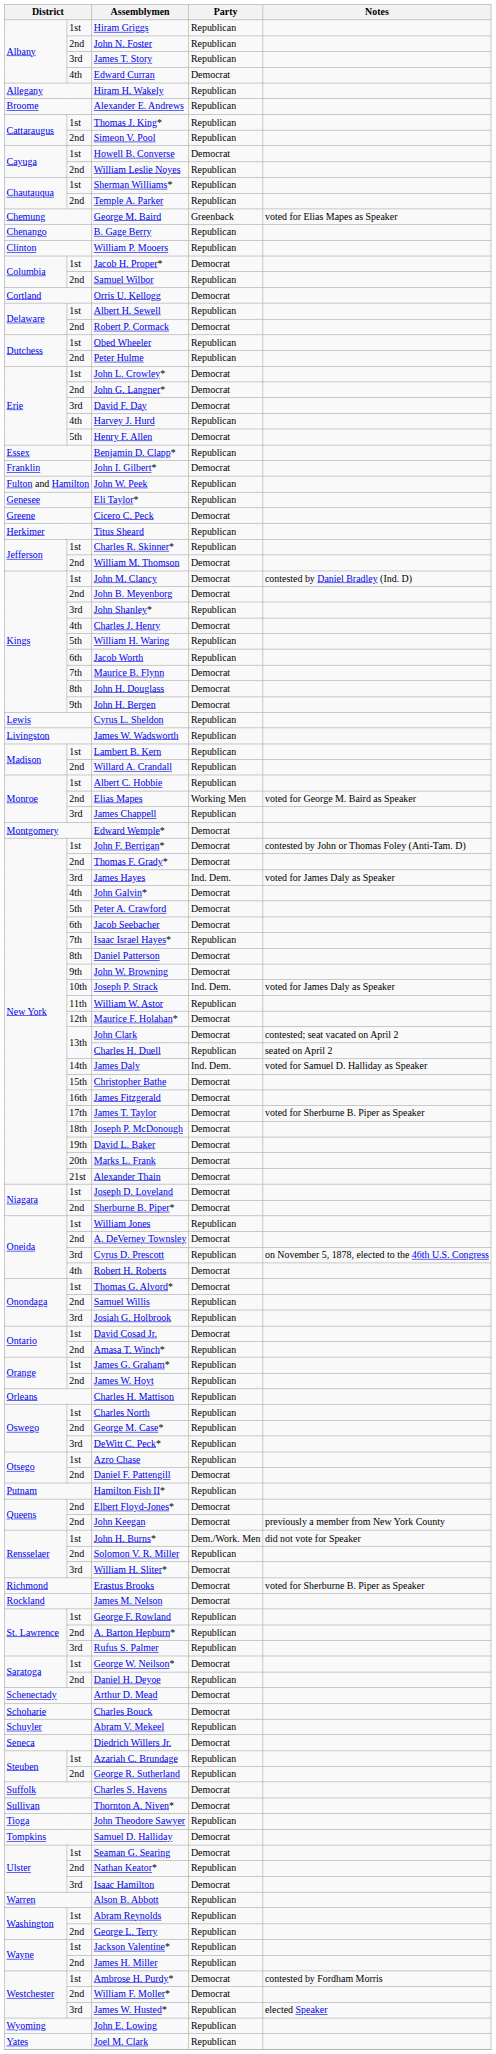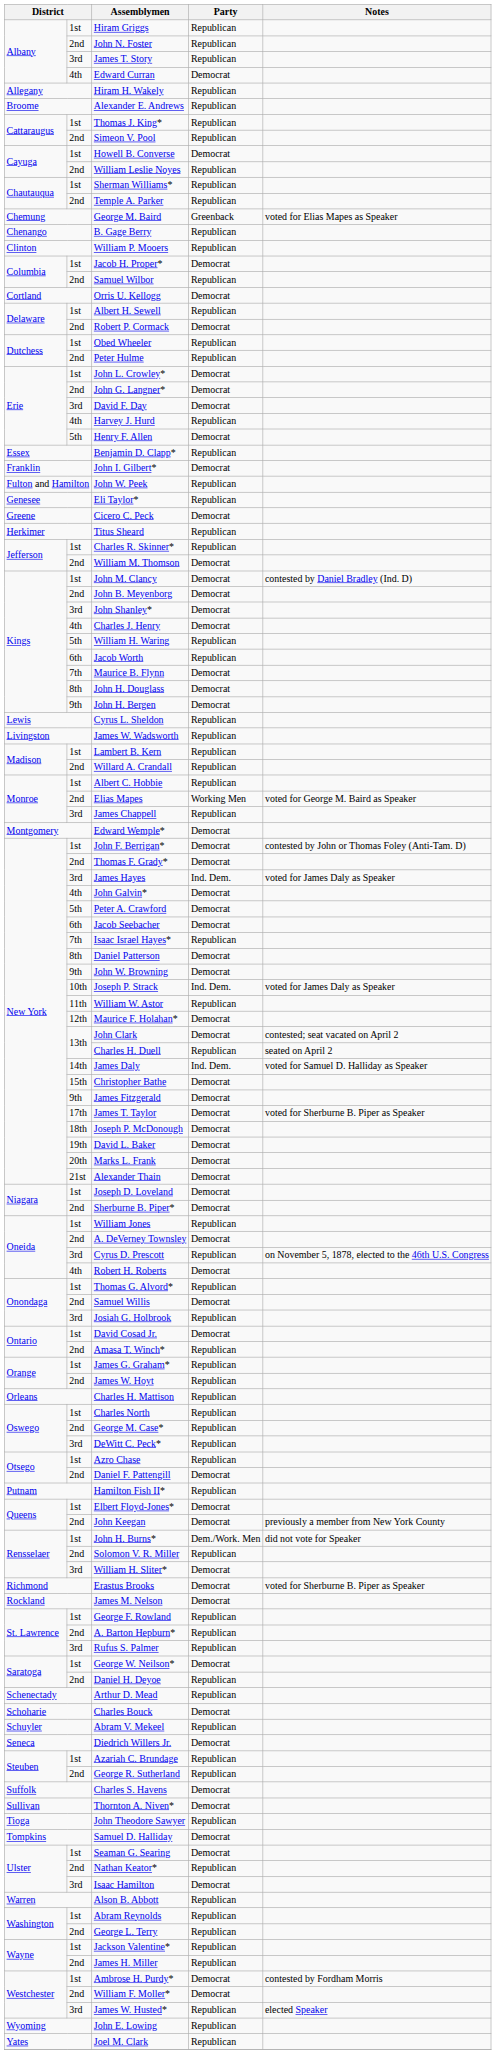 <table class=wikitable>
 <tr>
 <th colspan="2">District</th>
 <th>Assemblymen</th>
 <th>Party</th>
 <th>Notes</th>
 </tr>
 <tr>
 <td rowspan="4"><a href='#'>Albany</a></td>
 <td>1st</td>
 <td><a href='#'>Hiram Griggs</a></td>
 <td>Republican</td>
 <td></td>
 </tr>
 <tr>
 <td>2nd</td>
 <td><a href='#'>John N. Foster</a></td>
 <td>Republican</td>
 <td></td>
 </tr>
 <tr>
 <td>3rd</td>
 <td><a href='#'>James T. Story</a></td>
 <td>Republican</td>
 <td></td>
 </tr>
 <tr>
 <td>4th</td>
 <td><a href='#'>Edward Curran</a></td>
 <td>Democrat</td>
 <td></td>
 </tr>
 <tr>
 <td colspan="2"><a href='#'>Allegany</a></td>
 <td><a href='#'>Hiram H. Wakely</a></td>
 <td>Republican</td>
 <td></td>
 </tr>
 <tr>
 <td colspan="2"><a href='#'>Broome</a></td>
 <td><a href='#'>Alexander E. Andrews</a></td>
 <td>Republican</td>
 <td></td>
 </tr>
 <tr>
 <td rowspan="2"><a href='#'>Cattaraugus</a></td>
 <td>1st</td>
 <td><a href='#'>Thomas J. King</a>*</td>
 <td>Republican</td>
 <td></td>
 </tr>
 <tr>
 <td>2nd</td>
 <td><a href='#'>Simeon V. Pool</a></td>
 <td>Republican</td>
 <td></td>
 </tr>
 <tr>
 <td rowspan="2"><a href='#'>Cayuga</a></td>
 <td>1st</td>
 <td><a href='#'>Howell B. Converse</a></td>
 <td>Democrat</td>
 <td></td>
 </tr>
 <tr>
 <td>2nd</td>
 <td><a href='#'>William Leslie Noyes</a></td>
 <td>Republican</td>
 <td></td>
 </tr>
 <tr>
 <td rowspan="2"><a href='#'>Chautauqua</a></td>
 <td>1st</td>
 <td><a href='#'>Sherman Williams</a>*</td>
 <td>Republican</td>
 <td></td>
 </tr>
 <tr>
 <td>2nd</td>
 <td><a href='#'>Temple A. Parker</a></td>
 <td>Republican</td>
 <td></td>
 </tr>
 <tr>
 <td colspan="2"><a href='#'>Chemung</a></td>
 <td><a href='#'>George M. Baird</a></td>
 <td>Greenback</td>
 <td>voted for Elias Mapes as Speaker</td>
 </tr>
 <tr>
 <td colspan="2"><a href='#'>Chenango</a></td>
 <td><a href='#'>B. Gage Berry</a></td>
 <td>Republican</td>
 <td></td>
 </tr>
 <tr>
 <td colspan="2"><a href='#'>Clinton</a></td>
 <td><a href='#'>William P. Mooers</a></td>
 <td>Republican</td>
 <td></td>
 </tr>
 <tr>
 <td rowspan="2"><a href='#'>Columbia</a></td>
 <td>1st</td>
 <td><a href='#'>Jacob H. Proper</a>*</td>
 <td>Democrat</td>
 <td></td>
 </tr>
 <tr>
 <td>2nd</td>
 <td><a href='#'>Samuel Wilbor</a></td>
 <td>Republican</td>
 <td></td>
 </tr>
 <tr>
 <td colspan="2"><a href='#'>Cortland</a></td>
 <td><a href='#'>Orris U. Kellogg</a></td>
 <td>Democrat</td>
 <td></td>
 </tr>
 <tr>
 <td rowspan="2"><a href='#'>Delaware</a></td>
 <td>1st</td>
 <td><a href='#'>Albert H. Sewell</a></td>
 <td>Republican</td>
 <td></td>
 </tr>
 <tr>
 <td>2nd</td>
 <td><a href='#'>Robert P. Cormack</a></td>
 <td>Democrat</td>
 <td></td>
 </tr>
 <tr>
 <td rowspan="2"><a href='#'>Dutchess</a></td>
 <td>1st</td>
 <td><a href='#'>Obed Wheeler</a></td>
 <td>Republican</td>
 <td></td>
 </tr>
 <tr>
 <td>2nd</td>
 <td><a href='#'>Peter Hulme</a></td>
 <td>Republican</td>
 <td></td>
 </tr>
 <tr>
 <td rowspan="5"><a href='#'>Erie</a></td>
 <td>1st</td>
 <td><a href='#'>John L. Crowley</a>*</td>
 <td>Democrat</td>
 <td></td>
 </tr>
 <tr>
 <td>2nd</td>
 <td><a href='#'>John G. Langner</a>*</td>
 <td>Democrat</td>
 <td></td>
 </tr>
 <tr>
 <td>3rd</td>
 <td><a href='#'>David F. Day</a></td>
 <td>Democrat</td>
 <td></td>
 </tr>
 <tr>
 <td>4th</td>
 <td><a href='#'>Harvey J. Hurd</a></td>
 <td>Republican</td>
 <td></td>
 </tr>
 <tr>
 <td>5th</td>
 <td><a href='#'>Henry F. Allen</a></td>
 <td>Democrat</td>
 <td></td>
 </tr>
 <tr>
 <td colspan="2"><a href='#'>Essex</a></td>
 <td><a href='#'>Benjamin D. Clapp</a>*</td>
 <td>Republican</td>
 <td></td>
 </tr>
 <tr>
 <td colspan="2"><a href='#'>Franklin</a></td>
 <td><a href='#'>John I. Gilbert</a>*</td>
 <td>Democrat</td>
 <td></td>
 </tr>
 <tr>
 <td colspan="2"><a href='#'>Fulton</a> and <a href='#'>Hamilton</a></td>
 <td><a href='#'>John W. Peek</a></td>
 <td>Republican</td>
 <td></td>
 </tr>
 <tr>
 <td colspan="2"><a href='#'>Genesee</a></td>
 <td><a href='#'>Eli Taylor</a>*</td>
 <td>Republican</td>
 <td></td>
 </tr>
 <tr>
 <td colspan="2"><a href='#'>Greene</a></td>
 <td><a href='#'>Cicero C. Peck</a></td>
 <td>Democrat</td>
 <td></td>
 </tr>
 <tr>
 <td colspan="2"><a href='#'>Herkimer</a></td>
 <td><a href='#'>Titus Sheard</a></td>
 <td>Republican</td>
 <td></td>
 </tr>
 <tr>
 <td rowspan="2"><a href='#'>Jefferson</a></td>
 <td>1st</td>
 <td><a href='#'>Charles R. Skinner</a>*</td>
 <td>Republican</td>
 <td></td>
 </tr>
 <tr>
 <td>2nd</td>
 <td><a href='#'>William M. Thomson</a></td>
 <td>Democrat</td>
 <td></td>
 </tr>
 <tr>
 <td rowspan="9"><a href='#'>Kings</a></td>
 <td>1st</td>
 <td><a href='#'>John M. Clancy</a></td>
 <td>Democrat</td>
 <td>contested by <a href='#'>Daniel Bradley</a> (Ind. D)</td>
 </tr>
 <tr>
 <td>2nd</td>
 <td><a href='#'>John B. Meyenborg</a></td>
 <td>Democrat</td>
 <td></td>
 </tr>
 <tr>
 <td>3rd</td>
 <td><a href='#'>John Shanley</a>*</td>
-<td>Republican</td>
+<td>Democrat</td>
 <td></td>
 </tr>
 <tr>
 <td>4th</td>
 <td><a href='#'>Charles J. Henry</a></td>
 <td>Democrat</td>
 <td></td>
 </tr>
 <tr>
 <td>5th</td>
 <td><a href='#'>William H. Waring</a></td>
 <td>Republican</td>
 <td></td>
 </tr>
 <tr>
 <td>6th</td>
 <td><a href='#'>Jacob Worth</a></td>
 <td>Republican</td>
 <td></td>
 </tr>
 <tr>
 <td>7th</td>
 <td><a href='#'>Maurice B. Flynn</a></td>
 <td>Democrat</td>
 <td></td>
 </tr>
 <tr>
 <td>8th</td>
 <td><a href='#'>John H. Douglass</a></td>
 <td>Democrat</td>
 <td></td>
 </tr>
 <tr>
 <td>9th</td>
 <td><a href='#'>John H. Bergen</a></td>
 <td>Democrat</td>
 <td></td>
 </tr>
 <tr>
 <td colspan="2"><a href='#'>Lewis</a></td>
 <td><a href='#'>Cyrus L. Sheldon</a></td>
 <td>Republican</td>
 <td></td>
 </tr>
 <tr>
 <td colspan="2"><a href='#'>Livingston</a></td>
 <td><a href='#'>James W. Wadsworth</a></td>
 <td>Republican</td>
 <td></td>
 </tr>
 <tr>
 <td rowspan="2"><a href='#'>Madison</a></td>
 <td>1st</td>
 <td><a href='#'>Lambert B. Kern</a></td>
 <td>Republican</td>
 <td></td>
 </tr>
 <tr>
 <td>2nd</td>
 <td><a href='#'>Willard A. Crandall</a></td>
 <td>Republican</td>
 <td></td>
 </tr>
 <tr>
 <td rowspan="3"><a href='#'>Monroe</a></td>
 <td>1st</td>
 <td><a href='#'>Albert C. Hobbie</a></td>
 <td>Republican</td>
 <td></td>
 </tr>
 <tr>
 <td>2nd</td>
 <td><a href='#'>Elias Mapes</a></td>
 <td>Working Men</td>
 <td>voted for George M. Baird as Speaker</td>
 </tr>
 <tr>
 <td>3rd</td>
 <td><a href='#'>James Chappell</a></td>
 <td>Republican</td>
 <td></td>
 </tr>
 <tr>
 <td colspan="2"><a href='#'>Montgomery</a></td>
 <td><a href='#'>Edward Wemple</a>*</td>
 <td>Democrat</td>
 <td></td>
 </tr>
 <tr>
 <td rowspan="22"><a href='#'>New York</a></td>
 <td>1st</td>
 <td><a href='#'>John F. Berrigan</a>*</td>
 <td>Democrat</td>
 <td>contested by John or Thomas Foley (Anti-Tam. D)</td>
 </tr>
 <tr>
 <td>2nd</td>
 <td><a href='#'>Thomas F. Grady</a>*</td>
 <td>Democrat</td>
 <td></td>
 </tr>
 <tr>
 <td>3rd</td>
 <td><a href='#'>James Hayes</a></td>
 <td>Ind. Dem.</td>
 <td>voted for James Daly as Speaker</td>
 </tr>
 <tr>
 <td>4th</td>
 <td><a href='#'>John Galvin</a>*</td>
 <td>Democrat</td>
 <td></td>
 </tr>
 <tr>
 <td>5th</td>
 <td><a href='#'>Peter A. Crawford</a></td>
 <td>Democrat</td>
 <td></td>
 </tr>
 <tr>
 <td>6th</td>
 <td><a href='#'>Jacob Seebacher</a></td>
 <td>Democrat</td>
 <td></td>
 </tr>
 <tr>
 <td>7th</td>
 <td><a href='#'>Isaac Israel Hayes</a>*</td>
 <td>Republican</td>
 <td></td>
 </tr>
 <tr>
 <td>8th</td>
 <td><a href='#'>Daniel Patterson</a></td>
 <td>Democrat</td>
 <td></td>
 </tr>
 <tr>
 <td>9th</td>
 <td><a href='#'>John W. Browning</a></td>
 <td>Democrat</td>
 <td></td>
 </tr>
 <tr>
 <td>10th</td>
 <td><a href='#'>Joseph P. Strack</a></td>
 <td>Ind. Dem.</td>
 <td>voted for James Daly as Speaker</td>
 </tr>
 <tr>
 <td>11th</td>
 <td><a href='#'>William W. Astor</a></td>
 <td>Republican</td>
 <td></td>
 </tr>
 <tr>
 <td>12th</td>
 <td><a href='#'>Maurice F. Holahan</a>*</td>
 <td>Democrat</td>
 <td></td>
 </tr>
 <tr>
 <td rowspan="2">13th</td>
 <td><a href='#'>John Clark</a></td>
 <td>Democrat</td>
 <td>contested; seat vacated on April 2</td>
 </tr>
 <tr>
 <td><a href='#'>Charles H. Duell</a></td>
 <td>Republican</td>
 <td>seated on April 2</td>
 </tr>
 <tr>
 <td>14th</td>
 <td><a href='#'>James Daly</a></td>
 <td>Ind. Dem.</td>
 <td>voted for Samuel D. Halliday as Speaker</td>
 </tr>
 <tr>
 <td>15th</td>
 <td><a href='#'>Christopher Bathe</a></td>
 <td>Democrat</td>
 <td></td>
 </tr>
 <tr>
-<td>16th</td>
+<td>9th</td>
 <td><a href='#'>James Fitzgerald</a></td>
 <td>Democrat</td>
 <td></td>
 </tr>
 <tr>
 <td>17th</td>
 <td><a href='#'>James T. Taylor</a></td>
 <td>Democrat</td>
 <td>voted for Sherburne B. Piper as Speaker</td>
 </tr>
 <tr>
 <td>18th</td>
 <td><a href='#'>Joseph P. McDonough</a></td>
 <td>Democrat</td>
 <td></td>
 </tr>
 <tr>
 <td>19th</td>
 <td><a href='#'>David L. Baker</a></td>
 <td>Democrat</td>
 <td></td>
 </tr>
 <tr>
 <td>20th</td>
 <td><a href='#'>Marks L. Frank</a></td>
 <td>Democrat</td>
 <td></td>
 </tr>
 <tr>
 <td>21st</td>
 <td><a href='#'>Alexander Thain</a></td>
 <td>Democrat</td>
 <td></td>
 </tr>
 <tr>
 <td rowspan="2"><a href='#'>Niagara</a></td>
 <td>1st</td>
 <td><a href='#'>Joseph D. Loveland</a></td>
 <td>Democrat</td>
 <td></td>
 </tr>
 <tr>
 <td>2nd</td>
 <td><a href='#'>Sherburne B. Piper</a>*</td>
 <td>Democrat</td>
 <td></td>
 </tr>
 <tr>
 <td rowspan="4"><a href='#'>Oneida</a></td>
 <td>1st</td>
 <td><a href='#'>William Jones</a></td>
 <td>Republican</td>
 <td></td>
 </tr>
 <tr>
 <td>2nd</td>
 <td><a href='#'>A. DeVerney Townsley</a></td>
 <td>Democrat</td>
 <td></td>
 </tr>
 <tr>
 <td>3rd</td>
 <td><a href='#'>Cyrus D. Prescott</a></td>
 <td>Republican</td>
 <td>on November 5, 1878, elected to the <a href='#'>46th U.S. Congress</a></td>
 </tr>
 <tr>
 <td>4th</td>
 <td><a href='#'>Robert H. Roberts</a></td>
 <td>Democrat</td>
 <td></td>
 </tr>
 <tr>
 <td rowspan="3"><a href='#'>Onondaga</a></td>
 <td>1st</td>
 <td><a href='#'>Thomas G. Alvord</a>*</td>
-<td>Democrat</td>
+<td>Republican</td>
 <td></td>
 </tr>
 <tr>
 <td>2nd</td>
 <td><a href='#'>Samuel Willis</a></td>
-<td>Republican</td>
+<td>Democrat</td>
 <td></td>
 </tr>
 <tr>
 <td>3rd</td>
 <td><a href='#'>Josiah G. Holbrook</a></td>
 <td>Republican</td>
 <td></td>
 </tr>
 <tr>
 <td rowspan="2"><a href='#'>Ontario</a></td>
 <td>1st</td>
 <td><a href='#'>David Cosad Jr.</a></td>
 <td>Democrat</td>
 <td></td>
 </tr>
 <tr>
 <td>2nd</td>
 <td><a href='#'>Amasa T. Winch</a>*</td>
 <td>Republican</td>
 <td></td>
 </tr>
 <tr>
 <td rowspan="2"><a href='#'>Orange</a></td>
 <td>1st</td>
 <td><a href='#'>James G. Graham</a>*</td>
 <td>Republican</td>
 <td></td>
 </tr>
 <tr>
 <td>2nd</td>
 <td><a href='#'>James W. Hoyt</a></td>
 <td>Republican</td>
 <td></td>
 </tr>
 <tr>
 <td colspan="2"><a href='#'>Orleans</a></td>
 <td><a href='#'>Charles H. Mattison</a></td>
 <td>Republican</td>
 <td></td>
 </tr>
 <tr>
 <td rowspan="3"><a href='#'>Oswego</a></td>
 <td>1st</td>
 <td><a href='#'>Charles North</a></td>
 <td>Republican</td>
 <td></td>
 </tr>
 <tr>
 <td>2nd</td>
 <td><a href='#'>George M. Case</a>*</td>
 <td>Republican</td>
 <td></td>
 </tr>
 <tr>
 <td>3rd</td>
 <td><a href='#'>DeWitt C. Peck</a>*</td>
 <td>Republican</td>
 <td></td>
 </tr>
 <tr>
 <td rowspan="2"><a href='#'>Otsego</a></td>
 <td>1st</td>
 <td><a href='#'>Azro Chase</a></td>
 <td>Republican</td>
 <td></td>
 </tr>
 <tr>
 <td>2nd</td>
 <td><a href='#'>Daniel F. Pattengill</a></td>
 <td>Democrat</td>
 <td></td>
 </tr>
 <tr>
 <td colspan="2"><a href='#'>Putnam</a></td>
 <td><a href='#'>Hamilton Fish II</a>*</td>
 <td>Republican</td>
 <td></td>
 </tr>
 <tr>
 <td rowspan="2"><a href='#'>Queens</a></td>
-<td>2nd</td>
+<td>1st</td>
 <td><a href='#'>Elbert Floyd-Jones</a>*</td>
 <td>Democrat</td>
 <td></td>
 </tr>
 <tr>
 <td>2nd</td>
 <td><a href='#'>John Keegan</a></td>
 <td>Democrat</td>
 <td>previously a member from New York County</td>
 </tr>
 <tr>
 <td rowspan="3"><a href='#'>Rensselaer</a></td>
 <td>1st</td>
 <td><a href='#'>John H. Burns</a>*</td>
 <td>Dem./Work. Men</td>
 <td>did not vote for Speaker</td>
 </tr>
 <tr>
 <td>2nd</td>
 <td><a href='#'>Solomon V. R. Miller</a></td>
 <td>Republican</td>
 <td></td>
 </tr>
 <tr>
 <td>3rd</td>
 <td><a href='#'>William H. Sliter</a>*</td>
 <td>Democrat</td>
 <td></td>
 </tr>
 <tr>
 <td colspan="2"><a href='#'>Richmond</a></td>
 <td><a href='#'>Erastus Brooks</a></td>
 <td>Democrat</td>
 <td>voted for Sherburne B. Piper as Speaker</td>
 </tr>
 <tr>
 <td colspan="2"><a href='#'>Rockland</a></td>
 <td><a href='#'>James M. Nelson</a></td>
 <td>Democrat</td>
 <td></td>
 </tr>
 <tr>
 <td rowspan="3"><a href='#'>St. Lawrence</a></td>
 <td>1st</td>
 <td><a href='#'>George F. Rowland</a></td>
 <td>Republican</td>
 <td></td>
 </tr>
 <tr>
 <td>2nd</td>
 <td><a href='#'>A. Barton Hepburn</a>*</td>
 <td>Republican</td>
 <td></td>
 </tr>
 <tr>
 <td>3rd</td>
 <td><a href='#'>Rufus S. Palmer</a></td>
 <td>Republican</td>
 <td></td>
 </tr>
 <tr>
 <td rowspan="2"><a href='#'>Saratoga</a></td>
 <td>1st</td>
 <td><a href='#'>George W. Neilson</a>*</td>
 <td>Democrat</td>
 <td></td>
 </tr>
 <tr>
 <td>2nd</td>
 <td><a href='#'>Daniel H. Deyoe</a></td>
 <td>Republican</td>
 <td></td>
 </tr>
 <tr>
 <td colspan="2"><a href='#'>Schenectady</a></td>
 <td><a href='#'>Arthur D. Mead</a></td>
-<td>Democrat</td>
+<td>Republican</td>
 <td></td>
 </tr>
 <tr>
 <td colspan="2"><a href='#'>Schoharie</a></td>
 <td><a href='#'>Charles Bouck</a></td>
 <td>Democrat</td>
 <td></td>
 </tr>
 <tr>
 <td colspan="2"><a href='#'>Schuyler</a></td>
 <td><a href='#'>Abram V. Mekeel</a></td>
 <td>Republican</td>
 <td></td>
 </tr>
 <tr>
 <td colspan="2"><a href='#'>Seneca</a></td>
 <td><a href='#'>Diedrich Willers Jr.</a></td>
 <td>Democrat</td>
 <td></td>
 </tr>
 <tr>
 <td rowspan="2"><a href='#'>Steuben</a></td>
 <td>1st</td>
 <td><a href='#'>Azariah C. Brundage</a></td>
 <td>Republican</td>
 <td></td>
 </tr>
 <tr>
 <td>2nd</td>
 <td><a href='#'>George R. Sutherland</a></td>
 <td>Republican</td>
 <td></td>
 </tr>
 <tr>
 <td colspan="2"><a href='#'>Suffolk</a></td>
 <td><a href='#'>Charles S. Havens</a></td>
 <td>Democrat</td>
 <td></td>
 </tr>
 <tr>
 <td colspan="2"><a href='#'>Sullivan</a></td>
 <td><a href='#'>Thornton A. Niven</a>*</td>
 <td>Democrat</td>
 <td></td>
 </tr>
 <tr>
 <td colspan="2"><a href='#'>Tioga</a></td>
 <td><a href='#'>John Theodore Sawyer</a></td>
 <td>Republican</td>
 <td></td>
 </tr>
 <tr>
 <td colspan="2"><a href='#'>Tompkins</a></td>
 <td><a href='#'>Samuel D. Halliday</a></td>
 <td>Democrat</td>
 <td></td>
 </tr>
 <tr>
 <td rowspan="3"><a href='#'>Ulster</a></td>
 <td>1st</td>
 <td><a href='#'>Seaman G. Searing</a></td>
 <td>Democrat</td>
 <td></td>
 </tr>
 <tr>
 <td>2nd</td>
 <td><a href='#'>Nathan Keator</a>*</td>
 <td>Republican</td>
 <td></td>
 </tr>
 <tr>
 <td>3rd</td>
 <td><a href='#'>Isaac Hamilton</a></td>
 <td>Democrat</td>
 <td></td>
 </tr>
 <tr>
 <td colspan="2"><a href='#'>Warren</a></td>
 <td><a href='#'>Alson B. Abbott</a></td>
 <td>Republican</td>
 <td></td>
 </tr>
 <tr>
 <td rowspan="2"><a href='#'>Washington</a></td>
 <td>1st</td>
 <td><a href='#'>Abram Reynolds</a></td>
 <td>Republican</td>
 <td></td>
 </tr>
 <tr>
 <td>2nd</td>
 <td><a href='#'>George L. Terry</a></td>
 <td>Republican</td>
 <td></td>
 </tr>
 <tr>
 <td rowspan="2"><a href='#'>Wayne</a></td>
 <td>1st</td>
 <td><a href='#'>Jackson Valentine</a>*</td>
 <td>Republican</td>
 <td></td>
 </tr>
 <tr>
 <td>2nd</td>
 <td><a href='#'>James H. Miller</a></td>
 <td>Republican</td>
 <td></td>
 </tr>
 <tr>
 <td rowspan="3"><a href='#'>Westchester</a></td>
 <td>1st</td>
 <td><a href='#'>Ambrose H. Purdy</a>*</td>
 <td>Democrat</td>
 <td>contested by Fordham Morris</td>
 </tr>
 <tr>
 <td>2nd</td>
 <td><a href='#'>William F. Moller</a>*</td>
 <td>Democrat</td>
 <td></td>
 </tr>
 <tr>
 <td>3rd</td>
 <td><a href='#'>James W. Husted</a>*</td>
 <td>Republican</td>
 <td>elected <a href='#'>Speaker</a></td>
 </tr>
 <tr>
 <td colspan="2"><a href='#'>Wyoming</a></td>
 <td><a href='#'>John E. Lowing</a></td>
 <td>Republican</td>
 <td></td>
 </tr>
 <tr>
 <td colspan="2"><a href='#'>Yates</a></td>
 <td><a href='#'>Joel M. Clark</a></td>
 <td>Republican</td>
 <td></td>
 </tr>
 <tr>
 </tr>
 </table>
